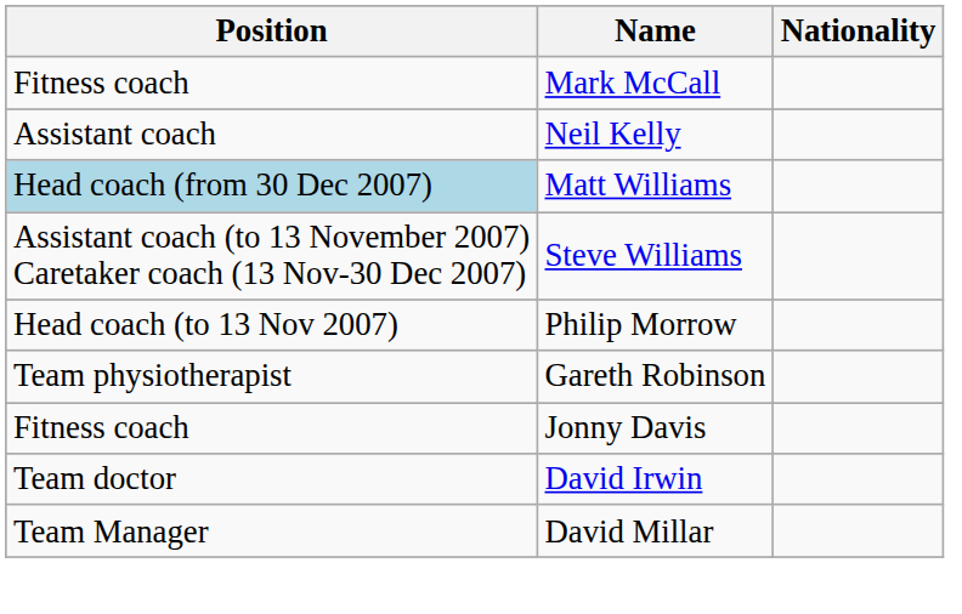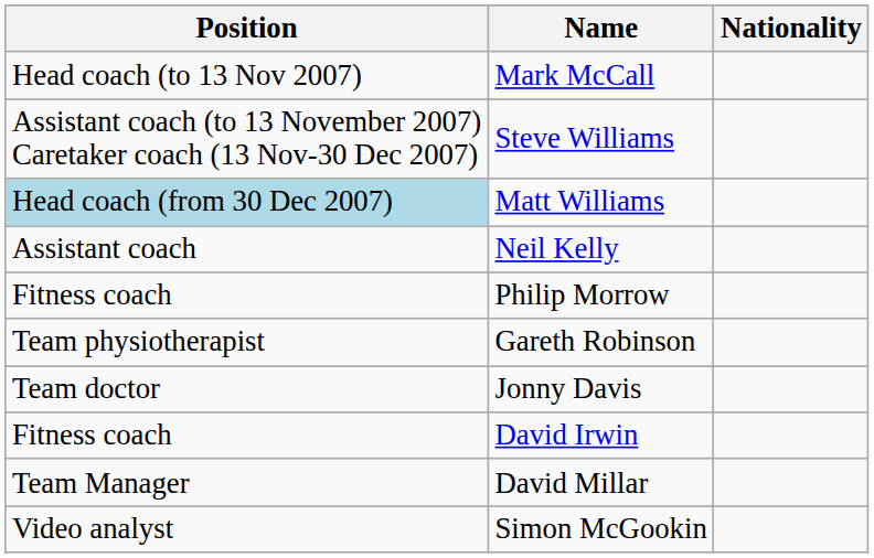 <table class="wikitable">
 <tr>
 <th>Position</th>
 <th>Name</th>
 <th>Nationality</th>
 </tr>
 <tr>
-<td>Fitness coach</td>
+<td>Head coach (to 13 Nov 2007)</td>
 <td><a href='#'>Mark McCall</a></td>
+<td></td>
+</tr>
+<tr>
+<td>Assistant coach (to 13 November 2007)<br>Caretaker coach (13 Nov-30 Dec 2007)</td>
+<td><a href='#'>Steve Williams</a></td>
+<td></td>
+</tr>
+<tr>
+<td style="background: lightblue;">Head coach (from 30 Dec 2007)</td>
+<td><a href='#'>Matt Williams</a></td>
 <td></td>
 </tr>
 <tr>
 <td>Assistant coach</td>
 <td><a href='#'>Neil Kelly</a></td>
 <td></td>
 </tr>
 <tr>
-<td style="background: lightblue;">Head coach (from 30 Dec 2007)</td>
-<td><a href='#'>Matt Williams</a></td>
-<td></td>
-</tr>
-<tr>
-<td>Assistant coach (to 13 November 2007)<br>Caretaker coach (13 Nov-30 Dec 2007)</td>
-<td><a href='#'>Steve Williams</a></td>
-<td></td>
-</tr>
-<tr>
-<td>Head coach (to 13 Nov 2007)</td>
+<td>Fitness coach</td>
 <td>Philip Morrow</td>
 <td></td>
 </tr>
 <tr>
 <td>Team physiotherapist</td>
 <td>Gareth Robinson</td>
 <td></td>
 </tr>
 <tr>
-<td>Fitness coach</td>
+<td>Team doctor</td>
 <td>Jonny Davis</td>
 <td></td>
 </tr>
 <tr>
-<td>Team doctor</td>
+<td>Fitness coach</td>
 <td><a href='#'>David Irwin</a></td>
 <td></td>
 </tr>
 <tr>
 <td>Team Manager</td>
 <td>David Millar</td>
 <td></td>
 </tr>
+<tr>
+<td>Video analyst</td>
+<td>Simon McGookin</td>
+<td></td>
+</tr>
 </table>
